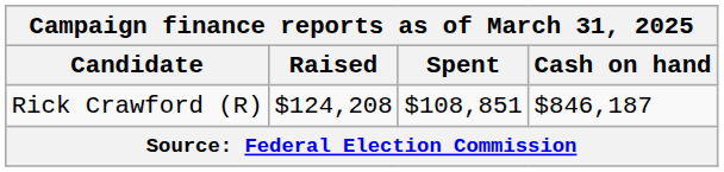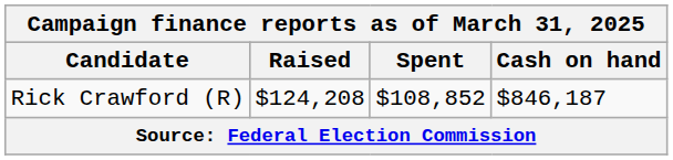 <table class="wikitable sortable">
 <tr>
 <th colspan=4>Campaign finance reports as of March 31, 2025</th>
 </tr>
 <tr style="text-align:center;">
 <th>Candidate</th>
 <th>Raised</th>
 <th>Spent</th>
 <th>Cash on hand</th>
 </tr>
 <tr>
 <td>Rick Crawford (R)</td>
 <td>$124,208</td>
-<td>$108,851</td>
+<td>$108,852</td>
 <td>$846,187</td>
 </tr>
 <tr>
 <th colspan="4"><small>Source: <a href='#'>Federal Election Commission</a></small></th>
 </tr>
 </table>
